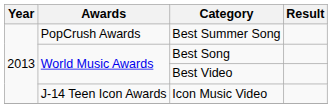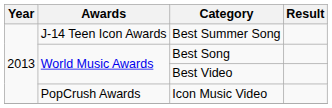 <table class="wikitable">
 <tr>
 <th>Year</th>
 <th>Awards</th>
 <th>Category</th>
 <th>Result</th>
 </tr>
 <tr>
 <td rowspan="4">2013</td>
-<td>PopCrush Awards</td>
+<td>J-14 Teen Icon Awards</td>
 <td>Best Summer Song</td>
 <td></td>
 </tr>
 <tr>
 <td rowspan="2"><a href='#'>World Music Awards</a></td>
 <td>Best Song</td>
 <td></td>
 </tr>
 <tr>
 <td>Best Video</td>
 <td></td>
 </tr>
 <tr>
-<td>J-14 Teen Icon Awards</td>
+<td>PopCrush Awards</td>
 <td>Icon Music Video</td>
 <td></td>
 </tr>
 <tr>
 </tr>
 </table>
